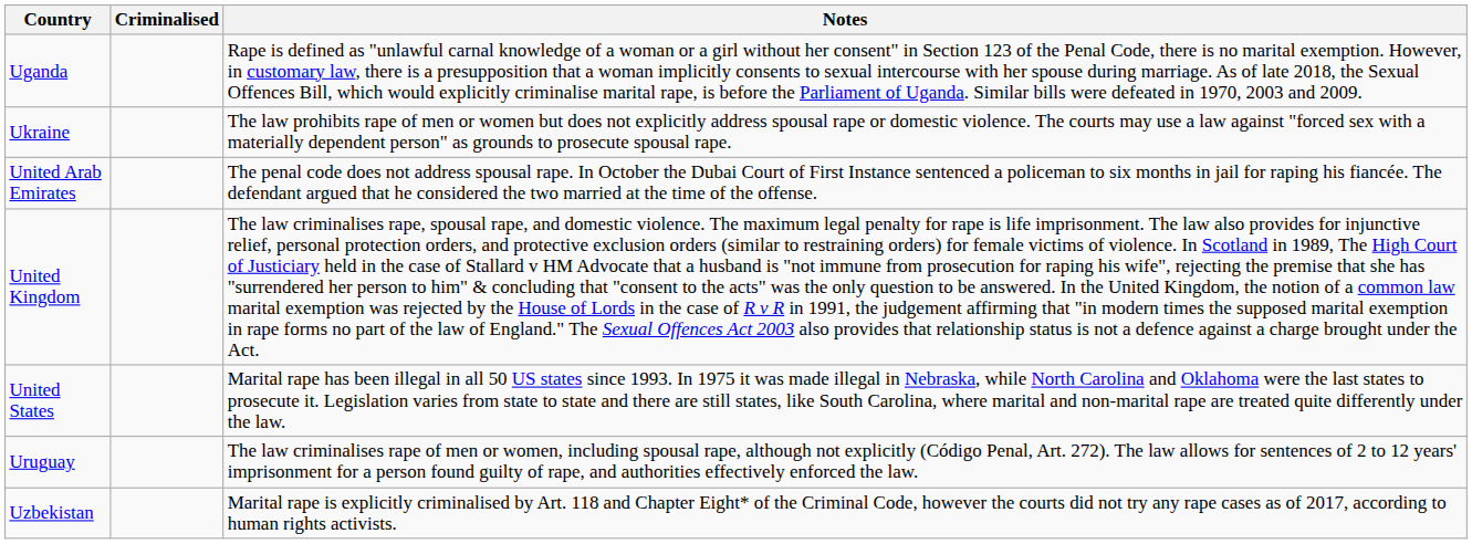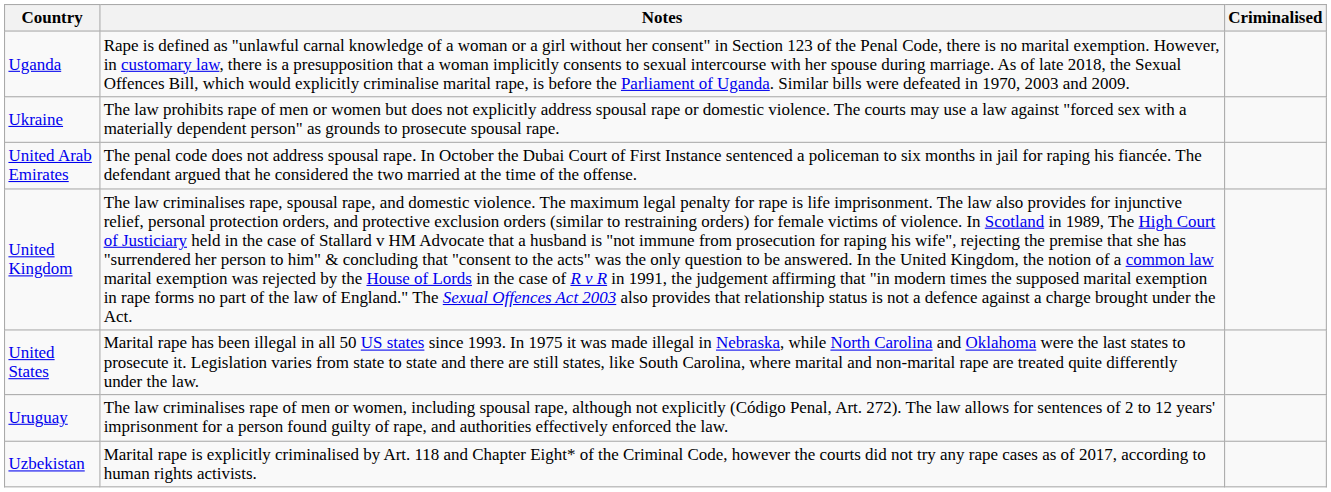 <table class="sortable wikitable">
 <tr>
 <th>Country</th>
+<th ! class="unsortable">Notes</th>
 <th>Criminalised</th>
-<th ! class="unsortable">Notes</th>
 </tr>
 <tr>
 <td><a href='#'>Uganda</a></td>
+<td>Rape is defined as "unlawful carnal knowledge of a woman or a girl without her consent" in Section 123 of the Penal Code, there is no marital exemption. However, in <a href='#'>customary law</a>, there is a presupposition that a woman implicitly consents to sexual intercourse with her spouse during marriage. As of late 2018, the Sexual Offences Bill, which would explicitly criminalise marital rape, is before the <a href='#'>Parliament of Uganda</a>. Similar bills were defeated in 1970, 2003 and 2009.</td>
 <td></td>
-<td>Rape is defined as "unlawful carnal knowledge of a woman or a girl without her consent" in Section 123 of the Penal Code, there is no marital exemption. However, in <a href='#'>customary law</a>, there is a presupposition that a woman implicitly consents to sexual intercourse with her spouse during marriage. As of late 2018, the Sexual Offences Bill, which would explicitly criminalise marital rape, is before the <a href='#'>Parliament of Uganda</a>. Similar bills were defeated in 1970, 2003 and 2009.</td>
 </tr>
 <tr>
 <td><a href='#'>Ukraine</a></td>
+<td>The law prohibits rape of men or women but does not explicitly address spousal rape or domestic violence. The courts may use a law against "forced sex with a materially dependent person" as grounds to prosecute spousal rape.</td>
 <td></td>
-<td>The law prohibits rape of men or women but does not explicitly address spousal rape or domestic violence. The courts may use a law against "forced sex with a materially dependent person" as grounds to prosecute spousal rape.</td>
 </tr>
 <tr>
 <td><a href='#'>United Arab Emirates</a></td>
+<td>The penal code does not address spousal rape. In October the Dubai Court of First Instance sentenced a policeman to six months in jail for raping his fiancée. The defendant argued that he considered the two married at the time of the offense.</td>
 <td></td>
-<td>The penal code does not address spousal rape. In October the Dubai Court of First Instance sentenced a policeman to six months in jail for raping his fiancée. The defendant argued that he considered the two married at the time of the offense.</td>
 </tr>
 <tr>
 <td><a href='#'>United Kingdom</a></td>
+<td>The law criminalises rape, spousal rape, and domestic violence. The maximum legal penalty for rape is life imprisonment. The law also provides for injunctive relief, personal protection orders, and protective exclusion orders (similar to restraining orders) for female victims of violence. In <a href='#'>Scotland</a> in 1989, The <a href='#'>High Court of Justiciary</a> held in the case of Stallard v HM Advocate that a husband is "not immune from prosecution for raping his wife", rejecting the premise that she has "surrendered her person to him" & concluding that "consent to the acts" was the only question to be answered.  In the United Kingdom, the notion of a <a href='#'>common law</a> marital exemption was rejected by the <a href='#'>House of Lords</a> in the case of <em><a href='#'>R v R</a></em> in 1991, the judgement affirming that "in modern times the supposed marital exemption in rape forms no part of the law of England." The <em><a href='#'>Sexual Offences Act 2003</a></em> also provides that relationship status is not a defence against a charge brought under the Act.</td>
 <td></td>
-<td>The law criminalises rape, spousal rape, and domestic violence. The maximum legal penalty for rape is life imprisonment. The law also provides for injunctive relief, personal protection orders, and protective exclusion orders (similar to restraining orders) for female victims of violence. In <a href='#'>Scotland</a> in 1989, The <a href='#'>High Court of Justiciary</a> held in the case of Stallard v HM Advocate that a husband is "not immune from prosecution for raping his wife", rejecting the premise that she has "surrendered her person to him" & concluding that "consent to the acts" was the only question to be answered.  In the United Kingdom, the notion of a <a href='#'>common law</a> marital exemption was rejected by the <a href='#'>House of Lords</a> in the case of <em><a href='#'>R v R</a></em> in 1991, the judgement affirming that "in modern times the supposed marital exemption in rape forms no part of the law of England." The <em><a href='#'>Sexual Offences Act 2003</a></em> also provides that relationship status is not a defence against a charge brought under the Act.</td>
 </tr>
 <tr>
 <td><a href='#'>United States</a></td>
+<td>  Marital rape has been illegal in all 50 <a href='#'>US states</a> since 1993. In 1975 it was made illegal in <a href='#'>Nebraska</a>, while <a href='#'>North Carolina</a> and <a href='#'>Oklahoma</a> were the last states to prosecute it. Legislation varies from state to state and there are still states, like South Carolina, where marital and non-marital rape are treated quite differently under the law.</td>
 <td></td>
-<td>  Marital rape has been illegal in all 50 <a href='#'>US states</a> since 1993. In 1975 it was made illegal in <a href='#'>Nebraska</a>, while <a href='#'>North Carolina</a> and <a href='#'>Oklahoma</a> were the last states to prosecute it. Legislation varies from state to state and there are still states, like South Carolina, where marital and non-marital rape are treated quite differently under the law.</td>
 </tr>
 <tr>
 <td><a href='#'>Uruguay</a></td>
+<td>The law criminalises rape of men or women, including spousal rape, although not explicitly (Código Penal, Art. 272). The law allows for sentences of 2 to 12 years' imprisonment for a person found guilty of rape, and authorities effectively enforced the law.</td>
 <td></td>
-<td>The law criminalises rape of men or women, including spousal rape, although not explicitly (Código Penal, Art. 272). The law allows for sentences of 2 to 12 years' imprisonment for a person found guilty of rape, and authorities effectively enforced the law.</td>
 </tr>
 <tr>
 <td><a href='#'>Uzbekistan</a></td>
+<td>Marital rape is explicitly criminalised by Art. 118 and Chapter Eight* of the Criminal Code, however the courts did not try any rape cases as of 2017, according to human rights activists.</td>
 <td></td>
-<td>Marital rape is explicitly criminalised by Art. 118 and Chapter Eight* of the Criminal Code, however the courts did not try any rape cases as of 2017, according to human rights activists.</td>
 </tr>
 </table>
